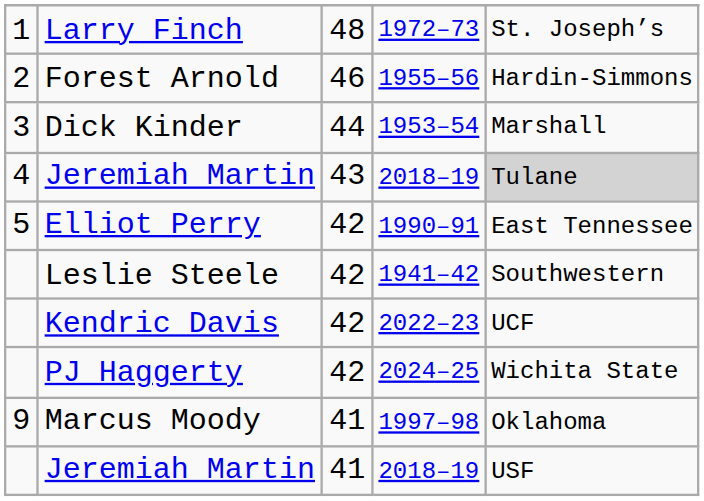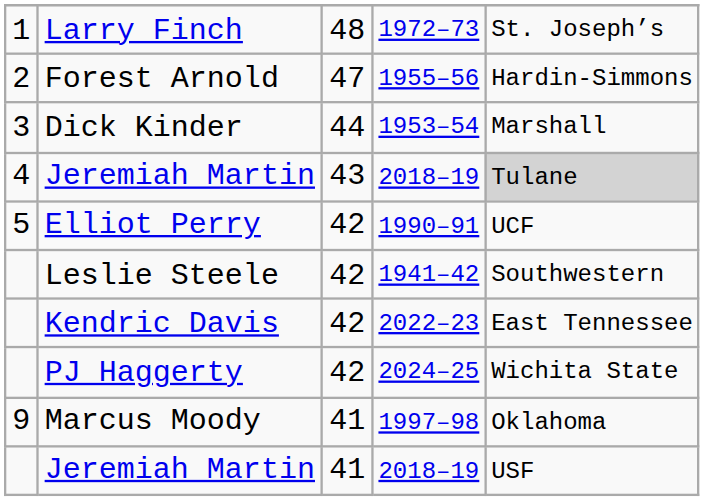 <table class="wikitable">
 <tr>
 </tr>
 <tr>
 <td>1</td>
 <td><a href='#'>Larry Finch</a></td>
 <td>48</td>
 <td style="font-size:80%;"><a href='#'>1972–73</a></td>
 <td style="font-size:80%;">St. Joseph’s</td>
 </tr>
 <tr>
 <td>2</td>
 <td>Forest Arnold</td>
-<td>46</td>
+<td>47</td>
 <td style="font-size:80%;"><a href='#'>1955–56</a></td>
 <td style="font-size:80%;">Hardin-Simmons</td>
 </tr>
 <tr>
 <td>3</td>
 <td>Dick Kinder</td>
 <td>44</td>
 <td style="font-size:80%;"><a href='#'>1953–54</a></td>
 <td style="font-size:80%;">Marshall</td>
 </tr>
 <tr>
 <td>4</td>
 <td><a href='#'>Jeremiah Martin</a></td>
 <td>43</td>
 <td style="font-size:80%;"><a href='#'>2018–19</a></td>
 <td style="background: lightgrey; font-size:80%;">Tulane</td>
 </tr>
 <tr>
 <td>5</td>
 <td><a href='#'>Elliot Perry</a></td>
 <td>42</td>
 <td style="font-size:80%;"><a href='#'>1990–91</a></td>
-<td style="font-size:80%;">East Tennessee</td>
+<td style="font-size:80%;">UCF</td>
 </tr>
 <tr>
 <td></td>
 <td>Leslie Steele</td>
 <td>42</td>
 <td style="font-size:80%;"><a href='#'>1941–42</a></td>
 <td style="font-size:80%;">Southwestern</td>
 </tr>
 <tr>
 <td></td>
 <td><a href='#'>Kendric Davis</a></td>
 <td>42</td>
 <td style="font-size:80%;"><a href='#'>2022–23</a></td>
-<td style="font-size:80%;">UCF</td>
+<td style="font-size:80%;">East Tennessee</td>
 </tr>
 <tr>
 <td></td>
 <td><a href='#'>PJ Haggerty</a></td>
 <td>42</td>
 <td style="font-size:80%;"><a href='#'>2024–25</a></td>
 <td style="font-size:80%;">Wichita State</td>
 </tr>
 <tr>
 <td>9</td>
 <td>Marcus Moody</td>
 <td>41</td>
 <td style="font-size:80%;"><a href='#'>1997–98</a></td>
 <td style="font-size:80%;">Oklahoma</td>
 </tr>
 <tr>
 <td></td>
 <td><a href='#'>Jeremiah Martin</a></td>
 <td>41</td>
 <td style="font-size:80%;"><a href='#'>2018–19</a></td>
 <td style="font-size:80%;">USF</td>
 </tr>
 </table>
